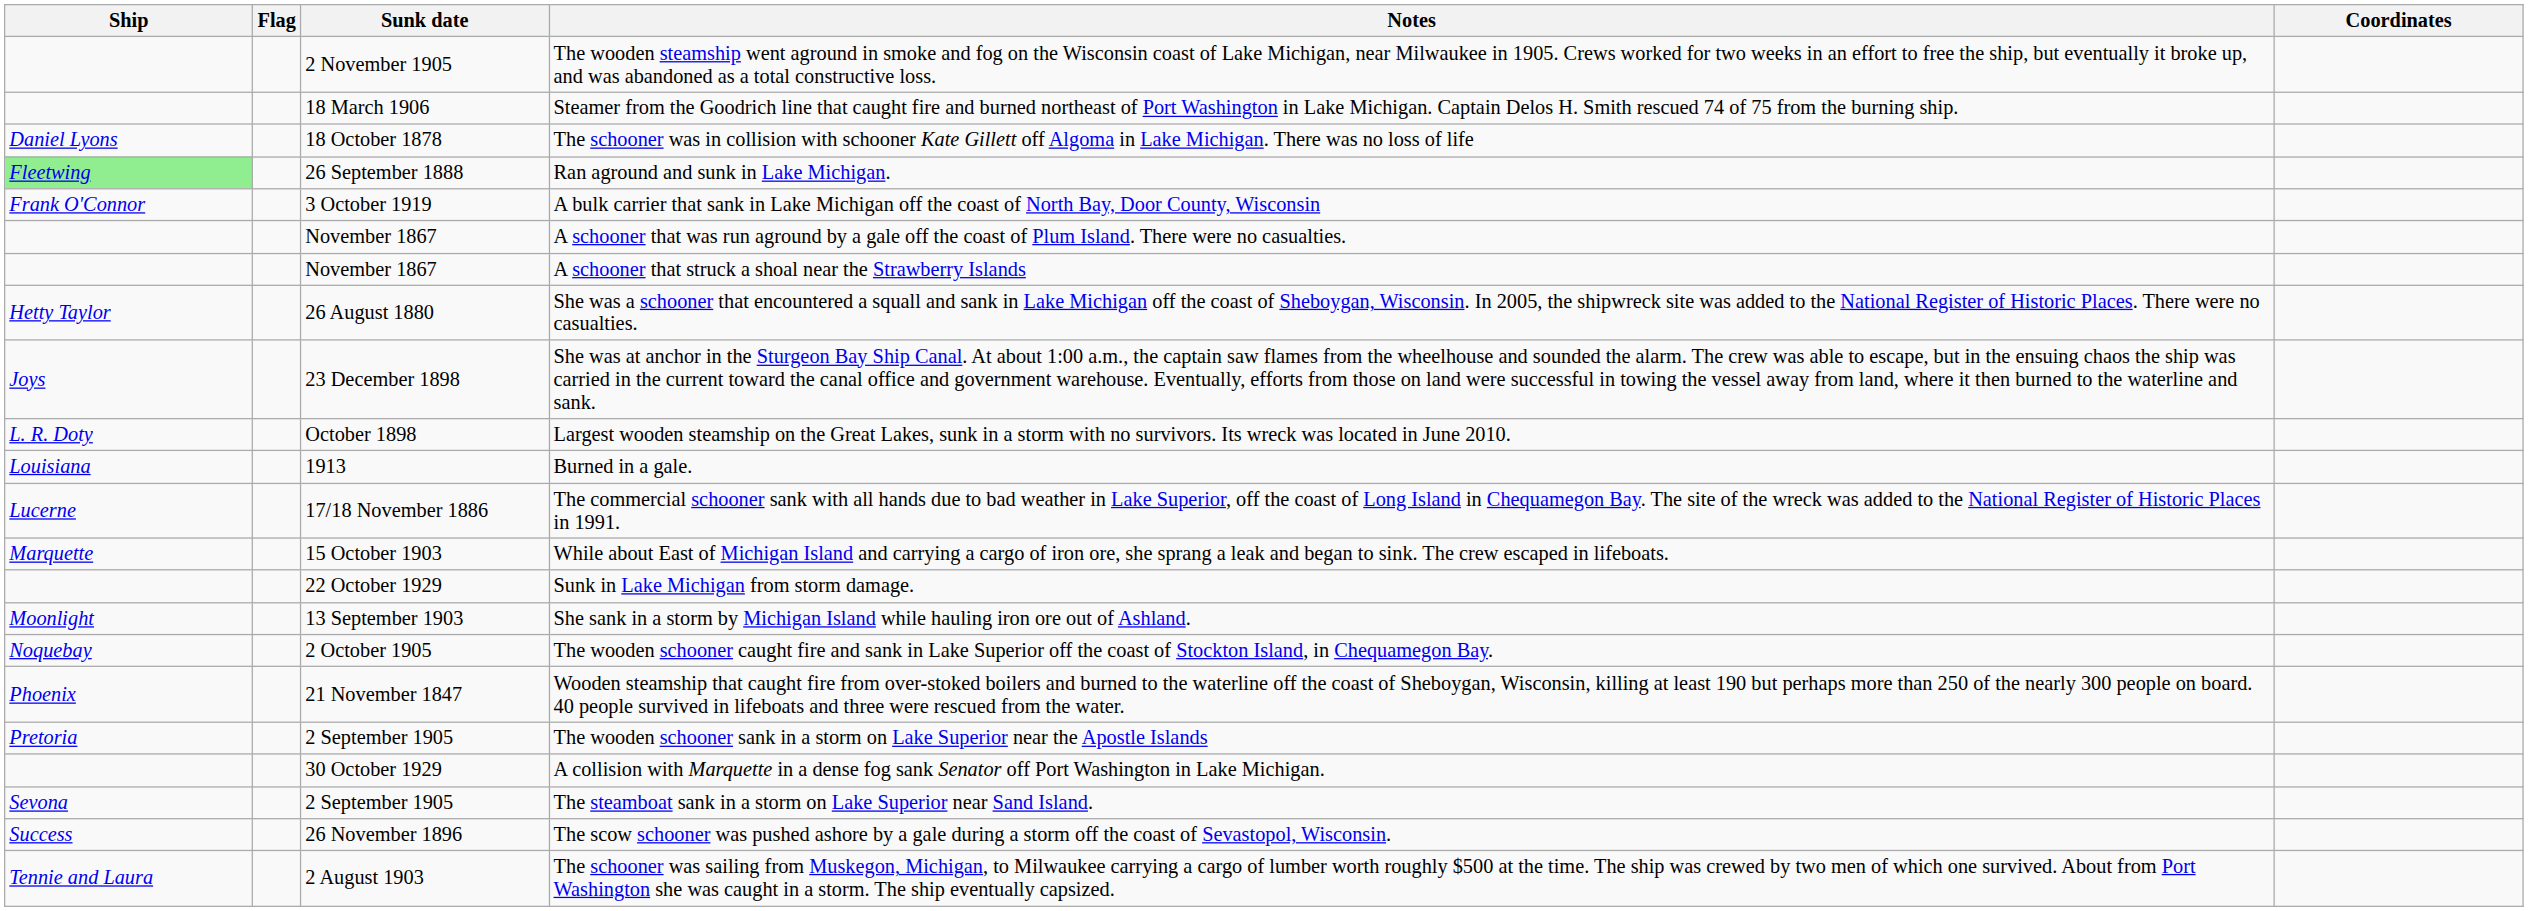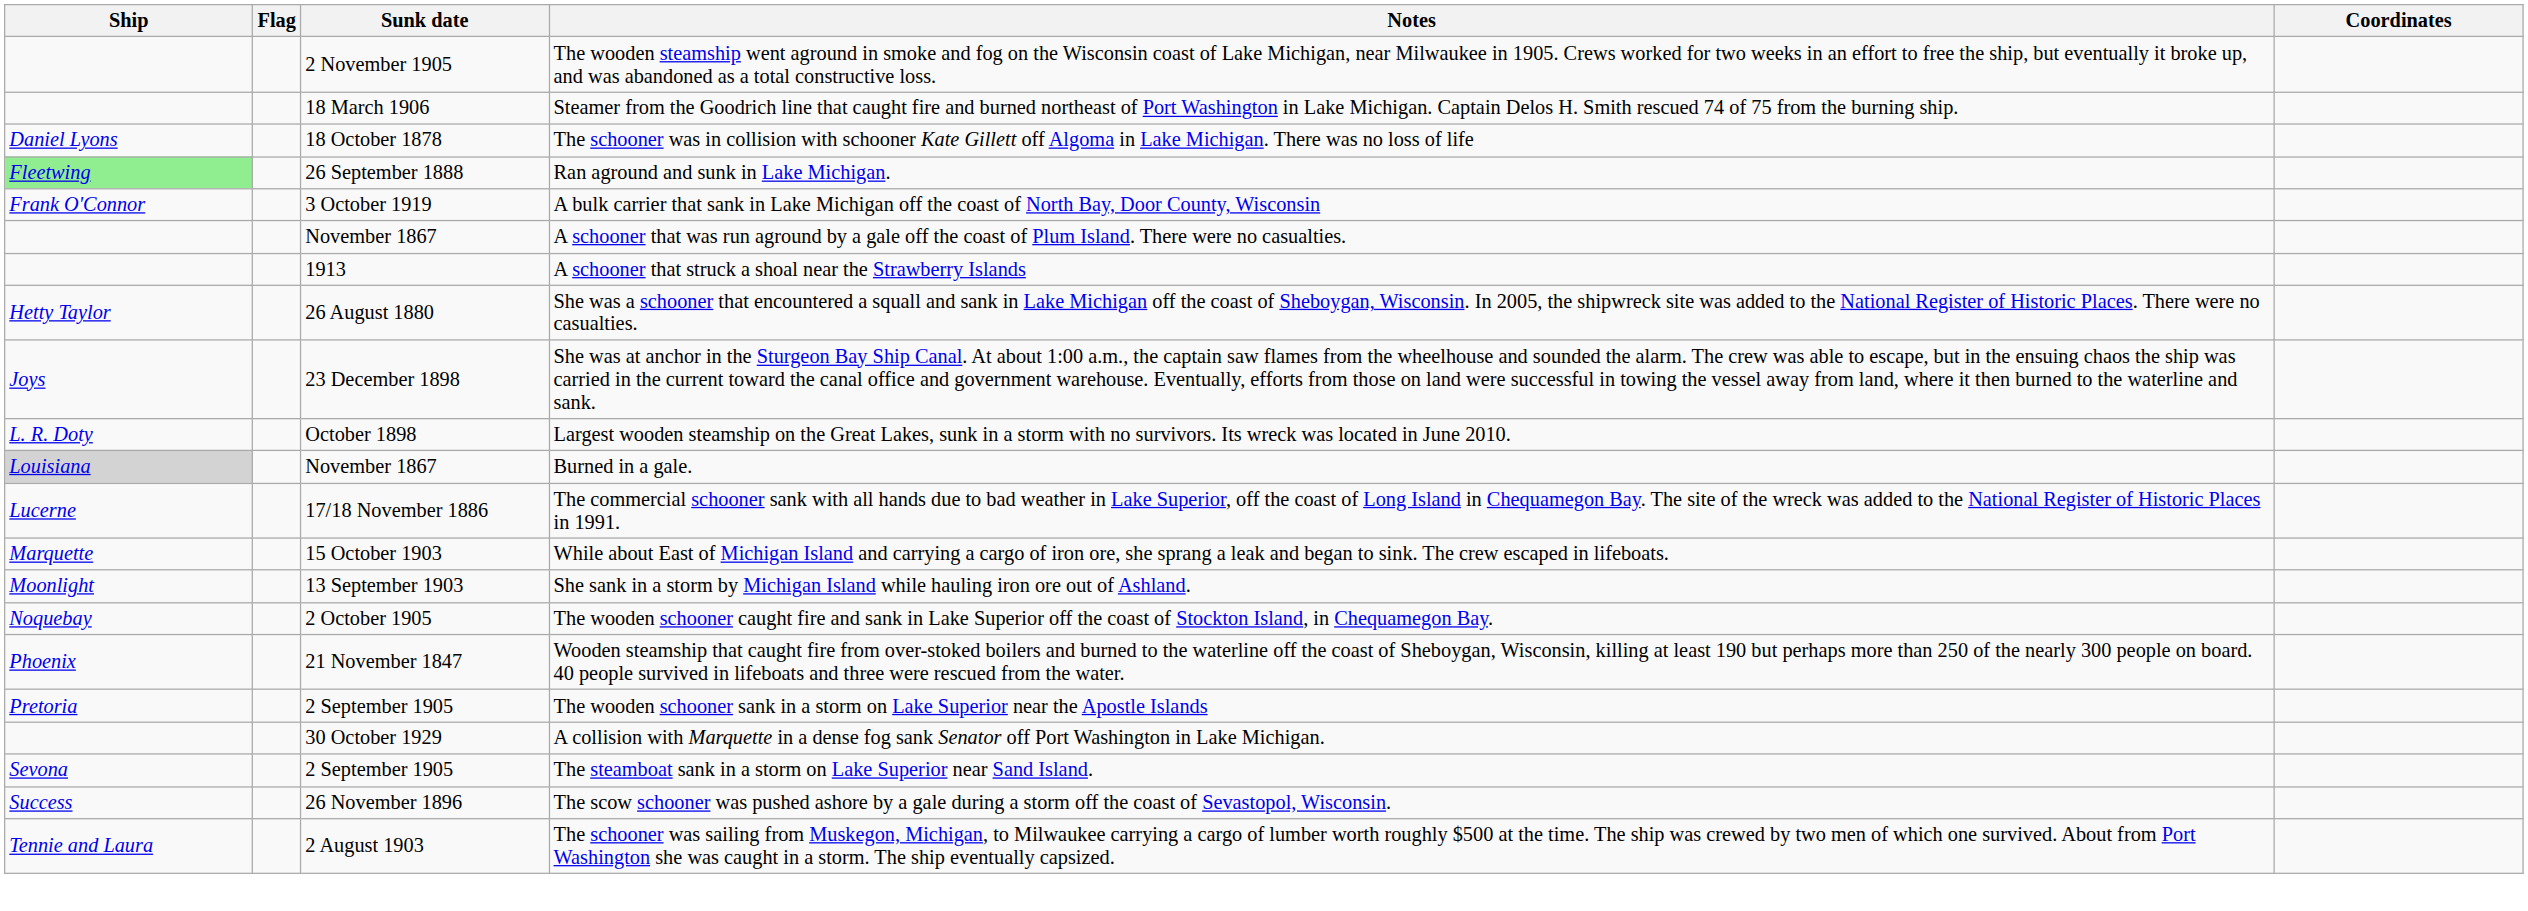 <table class=wikitable | style = "width:100%">
 <tr>
 <th style="width:10%">Ship</th>
 <th>Flag</th>
 <th style="width:10%">Sunk date</th>
 <th style="width:70%">Notes</th>
 <th style="width:10%">Coordinates</th>
 </tr>
 <tr>
 <td></td>
 <td></td>
 <td>2 November 1905</td>
 <td>The wooden <a href='#'>steamship</a> went aground in smoke and fog on the Wisconsin coast of Lake Michigan, near Milwaukee in 1905. Crews worked for two weeks in an effort to free the ship, but eventually it broke up, and was abandoned as a total constructive loss.</td>
 <td></td>
 </tr>
 <tr>
 <td></td>
 <td></td>
 <td>18 March 1906</td>
 <td>Steamer from the Goodrich line that caught fire and burned  northeast of <a href='#'>Port Washington</a> in Lake Michigan.  Captain Delos H. Smith rescued 74 of 75 from the burning ship.</td>
 <td></td>
 </tr>
 <tr>
 <td><em><a href='#'>Daniel Lyons</a></em></td>
 <td></td>
 <td>18 October 1878</td>
 <td>The <a href='#'>schooner</a> was in collision with schooner <em>Kate Gillett</em> off <a href='#'>Algoma</a> in <a href='#'>Lake Michigan</a>. There was no loss of life</td>
 <td></td>
 </tr>
 <tr>
 <td style="background: lightgreen;"><a href='#'><em>Fleetwing</em></a></td>
 <td></td>
 <td>26 September 1888</td>
 <td>Ran aground and sunk in <a href='#'>Lake Michigan</a>.</td>
 <td></td>
 </tr>
 <tr>
 <td><a href='#'><em>Frank O'Connor</em></a></td>
 <td></td>
 <td>3 October 1919</td>
 <td>A bulk carrier that sank in Lake Michigan off the coast of <a href='#'>North Bay, Door County, Wisconsin</a></td>
 <td></td>
 </tr>
 <tr>
 <td></td>
 <td></td>
 <td>November 1867</td>
 <td>A <a href='#'>schooner</a> that was run aground by a gale off the coast of <a href='#'>Plum Island</a>. There were no casualties.</td>
 <td></td>
 </tr>
 <tr>
 <td></td>
 <td></td>
-<td>November 1867</td>
+<td>1913</td>
 <td>A <a href='#'>schooner</a> that struck a shoal near the <a href='#'>Strawberry Islands</a></td>
 <td></td>
 </tr>
 <tr>
 <td><em><a href='#'>Hetty Taylor</a></em></td>
 <td></td>
 <td>26 August 1880</td>
 <td>She was a <a href='#'>schooner</a> that encountered a squall and sank in <a href='#'>Lake Michigan</a> off the coast of <a href='#'>Sheboygan, Wisconsin</a>. In 2005, the shipwreck site was added to the <a href='#'>National Register of Historic Places</a>. There were no casualties.</td>
 <td></td>
 </tr>
 <tr>
 <td><em><a href='#'>Joys</a></em></td>
 <td></td>
 <td>23 December 1898</td>
 <td>She was at anchor in the <a href='#'>Sturgeon Bay Ship Canal</a>. At about 1:00 a.m., the captain saw flames from the wheelhouse and sounded the alarm. The crew was able to escape, but in the ensuing chaos the ship was carried in the current toward the canal office and government warehouse. Eventually, efforts from those on land were successful in towing the vessel away from land, where it then burned to the waterline and sank.</td>
 <td></td>
 </tr>
 <tr>
 <td><em><a href='#'>L. R. Doty</a></em></td>
 <td></td>
 <td>October 1898</td>
 <td>Largest wooden steamship on the Great Lakes, sunk in a storm with no survivors. Its wreck was located in June 2010.</td>
 <td></td>
 </tr>
 <tr>
-<td><a href='#'><em>Louisiana</em></a></td>
+<td style="background: lightgrey;"><a href='#'><em>Louisiana</em></a></td>
 <td></td>
-<td>1913</td>
+<td>November 1867</td>
 <td>Burned in a gale.</td>
 <td></td>
 </tr>
 <tr>
 <td><a href='#'><em>Lucerne</em></a></td>
 <td></td>
 <td>17/18 November 1886</td>
 <td>The commercial <a href='#'>schooner</a> sank with all hands due to bad weather in <a href='#'>Lake Superior</a>, off the coast of <a href='#'>Long Island</a> in <a href='#'>Chequamegon Bay</a>. The site of the wreck was added to the <a href='#'>National Register of Historic Places</a> in 1991.</td>
 <td></td>
 </tr>
 <tr>
 <td><a href='#'><em>Marquette</em></a></td>
 <td></td>
 <td>15 October 1903</td>
 <td>While about  East of <a href='#'>Michigan Island</a> and carrying a cargo of iron ore, she sprang a leak and began to sink. The crew escaped in lifeboats.</td>
-<td></td>
-</tr>
-<tr>
-<td></td>
-<td></td>
-<td>22 October 1929</td>
-<td>Sunk in <a href='#'>Lake Michigan</a> from storm damage.</td>
 <td></td>
 </tr>
 <tr>
 <td><em><a href='#'>Moonlight</a></em></td>
 <td></td>
 <td>13 September 1903</td>
 <td>She sank in a storm by <a href='#'>Michigan Island</a> while hauling iron ore out of <a href='#'>Ashland</a>.</td>
 <td></td>
 </tr>
 <tr>
 <td><a href='#'><em>Noquebay</em></a></td>
 <td></td>
 <td>2 October 1905</td>
 <td>The wooden <a href='#'>schooner</a> caught fire and sank in Lake Superior off the coast of <a href='#'>Stockton Island</a>, in <a href='#'>Chequamegon Bay</a>.</td>
 <td></td>
 </tr>
 <tr>
 <td><a href='#'><em>Phoenix</em></a></td>
 <td></td>
 <td>21 November 1847</td>
 <td>Wooden steamship that caught fire from over-stoked boilers and burned to the waterline off the coast of Sheboygan, Wisconsin, killing at least 190 but perhaps more than 250 of the nearly 300 people on board.  40 people survived in lifeboats and three were rescued from the water.</td>
 <td></td>
 </tr>
 <tr>
 <td><em><a href='#'>Pretoria</a></em></td>
 <td></td>
 <td>2 September 1905</td>
 <td>The wooden <a href='#'>schooner</a> sank in a storm on <a href='#'>Lake Superior</a> near the <a href='#'>Apostle Islands</a></td>
 <td></td>
 </tr>
 <tr>
 <td></td>
 <td></td>
 <td>30 October 1929</td>
 <td>A collision with <em>Marquette</em> in a dense fog sank <em>Senator</em> off Port Washington in Lake Michigan.</td>
 <td></td>
 </tr>
 <tr>
 <td><em><a href='#'>Sevona</a></em></td>
 <td></td>
 <td>2 September 1905</td>
 <td>The <a href='#'>steamboat</a> sank in a storm on <a href='#'>Lake Superior</a> near <a href='#'>Sand Island</a>.</td>
 <td></td>
 </tr>
 <tr>
 <td><em><a href='#'>Success</a></em></td>
 <td></td>
 <td>26 November 1896</td>
 <td>The scow <a href='#'>schooner</a> was pushed ashore by a gale during a storm off the coast of <a href='#'>Sevastopol, Wisconsin</a>.</td>
 <td></td>
 </tr>
 <tr>
 <td><em><a href='#'>Tennie and Laura</a></em></td>
 <td></td>
 <td>2 August 1903</td>
 <td>The <a href='#'>schooner</a> was sailing from <a href='#'>Muskegon, Michigan</a>, to Milwaukee carrying a cargo of lumber worth roughly $500 at the time. The ship was crewed by two men of which one survived. About  from <a href='#'>Port Washington</a> she was caught in a storm. The ship eventually capsized.</td>
 <td></td>
 </tr>
 </table>
